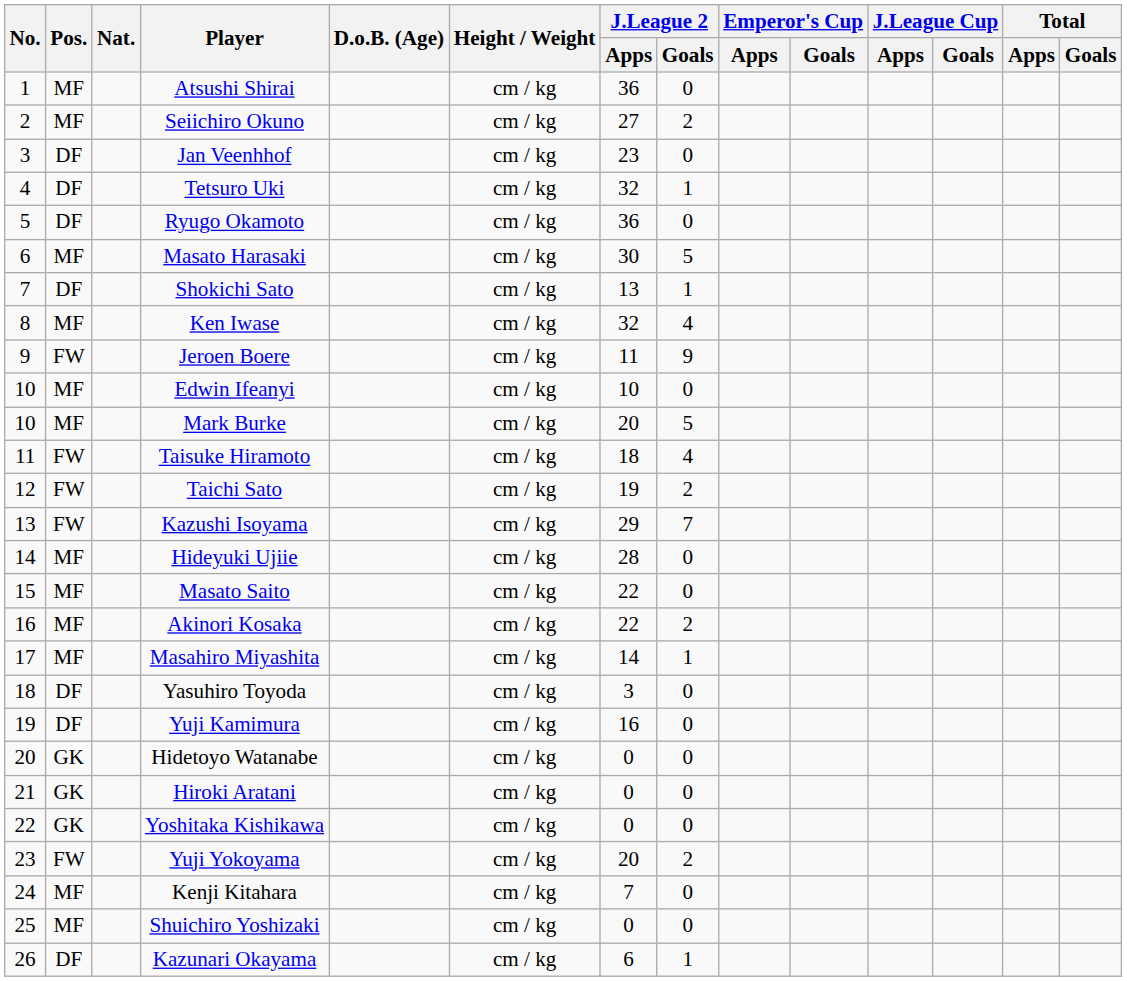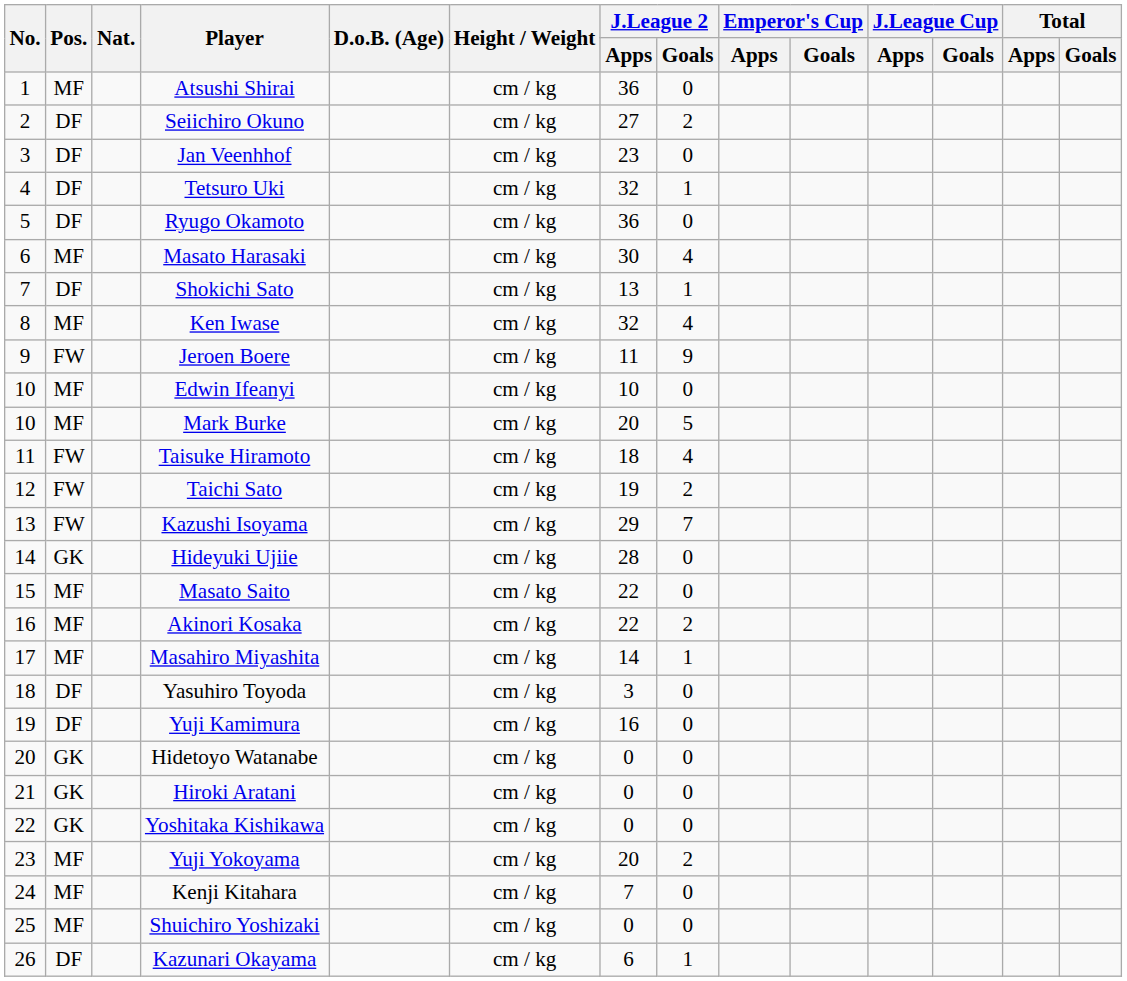 <table class="wikitable" style="text-align:center;">
 <tr>
 <th rowspan="2">No.</th>
 <th rowspan="2">Pos.</th>
 <th rowspan="2">Nat.</th>
 <th rowspan="2">Player</th>
 <th rowspan="2">D.o.B. (Age)</th>
 <th rowspan="2">Height / Weight</th>
 <th colspan="2"><a href='#'>J.League 2</a></th>
 <th colspan="2"><a href='#'>Emperor's Cup</a></th>
 <th colspan="2"><a href='#'>J.League Cup</a></th>
 <th colspan="2">Total</th>
 </tr>
 <tr>
 <th>Apps</th>
 <th>Goals</th>
 <th>Apps</th>
 <th>Goals</th>
 <th>Apps</th>
 <th>Goals</th>
 <th>Apps</th>
 <th>Goals</th>
 </tr>
 <tr>
 <td>1</td>
 <td>MF</td>
 <td></td>
 <td><a href='#'>Atsushi Shirai</a></td>
 <td></td>
 <td>cm / kg</td>
 <td>36</td>
 <td>0</td>
 <td></td>
 <td></td>
 <td></td>
 <td></td>
 <td></td>
 <td></td>
 </tr>
 <tr>
 <td>2</td>
-<td>MF</td>
+<td>DF</td>
 <td></td>
 <td><a href='#'>Seiichiro Okuno</a></td>
 <td></td>
 <td>cm / kg</td>
 <td>27</td>
 <td>2</td>
 <td></td>
 <td></td>
 <td></td>
 <td></td>
 <td></td>
 <td></td>
 </tr>
 <tr>
 <td>3</td>
 <td>DF</td>
 <td></td>
 <td><a href='#'>Jan Veenhhof</a></td>
 <td></td>
 <td>cm / kg</td>
 <td>23</td>
 <td>0</td>
 <td></td>
 <td></td>
 <td></td>
 <td></td>
 <td></td>
 <td></td>
 </tr>
 <tr>
 <td>4</td>
 <td>DF</td>
 <td></td>
 <td><a href='#'>Tetsuro Uki</a></td>
 <td></td>
 <td>cm / kg</td>
 <td>32</td>
 <td>1</td>
 <td></td>
 <td></td>
 <td></td>
 <td></td>
 <td></td>
 <td></td>
 </tr>
 <tr>
 <td>5</td>
 <td>DF</td>
 <td></td>
 <td><a href='#'>Ryugo Okamoto</a></td>
 <td></td>
 <td>cm / kg</td>
 <td>36</td>
 <td>0</td>
 <td></td>
 <td></td>
 <td></td>
 <td></td>
 <td></td>
 <td></td>
 </tr>
 <tr>
 <td>6</td>
 <td>MF</td>
 <td></td>
 <td><a href='#'>Masato Harasaki</a></td>
 <td></td>
 <td>cm / kg</td>
 <td>30</td>
-<td>5</td>
+<td>4</td>
 <td></td>
 <td></td>
 <td></td>
 <td></td>
 <td></td>
 <td></td>
 </tr>
 <tr>
 <td>7</td>
 <td>DF</td>
 <td></td>
 <td><a href='#'>Shokichi Sato</a></td>
 <td></td>
 <td>cm / kg</td>
 <td>13</td>
 <td>1</td>
 <td></td>
 <td></td>
 <td></td>
 <td></td>
 <td></td>
 <td></td>
 </tr>
 <tr>
 <td>8</td>
 <td>MF</td>
 <td></td>
 <td><a href='#'>Ken Iwase</a></td>
 <td></td>
 <td>cm / kg</td>
 <td>32</td>
 <td>4</td>
 <td></td>
 <td></td>
 <td></td>
 <td></td>
 <td></td>
 <td></td>
 </tr>
 <tr>
 <td>9</td>
 <td>FW</td>
 <td></td>
 <td><a href='#'>Jeroen Boere</a></td>
 <td></td>
 <td>cm / kg</td>
 <td>11</td>
 <td>9</td>
 <td></td>
 <td></td>
 <td></td>
 <td></td>
 <td></td>
 <td></td>
 </tr>
 <tr>
 <td>10</td>
 <td>MF</td>
 <td></td>
 <td><a href='#'>Edwin Ifeanyi</a></td>
 <td></td>
 <td>cm / kg</td>
 <td>10</td>
 <td>0</td>
 <td></td>
 <td></td>
 <td></td>
 <td></td>
 <td></td>
 <td></td>
 </tr>
 <tr>
 <td>10</td>
 <td>MF</td>
 <td></td>
 <td><a href='#'>Mark Burke</a></td>
 <td></td>
 <td>cm / kg</td>
 <td>20</td>
 <td>5</td>
 <td></td>
 <td></td>
 <td></td>
 <td></td>
 <td></td>
 <td></td>
 </tr>
 <tr>
 <td>11</td>
 <td>FW</td>
 <td></td>
 <td><a href='#'>Taisuke Hiramoto</a></td>
 <td></td>
 <td>cm / kg</td>
 <td>18</td>
 <td>4</td>
 <td></td>
 <td></td>
 <td></td>
 <td></td>
 <td></td>
 <td></td>
 </tr>
 <tr>
 <td>12</td>
 <td>FW</td>
 <td></td>
 <td><a href='#'>Taichi Sato</a></td>
 <td></td>
 <td>cm / kg</td>
 <td>19</td>
 <td>2</td>
 <td></td>
 <td></td>
 <td></td>
 <td></td>
 <td></td>
 <td></td>
 </tr>
 <tr>
 <td>13</td>
 <td>FW</td>
 <td></td>
 <td><a href='#'>Kazushi Isoyama</a></td>
 <td></td>
 <td>cm / kg</td>
 <td>29</td>
 <td>7</td>
 <td></td>
 <td></td>
 <td></td>
 <td></td>
 <td></td>
 <td></td>
 </tr>
 <tr>
 <td>14</td>
-<td>MF</td>
+<td>GK</td>
 <td></td>
 <td><a href='#'>Hideyuki Ujiie</a></td>
 <td></td>
 <td>cm / kg</td>
 <td>28</td>
 <td>0</td>
 <td></td>
 <td></td>
 <td></td>
 <td></td>
 <td></td>
 <td></td>
 </tr>
 <tr>
 <td>15</td>
 <td>MF</td>
 <td></td>
 <td><a href='#'>Masato Saito</a></td>
 <td></td>
 <td>cm / kg</td>
 <td>22</td>
 <td>0</td>
 <td></td>
 <td></td>
 <td></td>
 <td></td>
 <td></td>
 <td></td>
 </tr>
 <tr>
 <td>16</td>
 <td>MF</td>
 <td></td>
 <td><a href='#'>Akinori Kosaka</a></td>
 <td></td>
 <td>cm / kg</td>
 <td>22</td>
 <td>2</td>
 <td></td>
 <td></td>
 <td></td>
 <td></td>
 <td></td>
 <td></td>
 </tr>
 <tr>
 <td>17</td>
 <td>MF</td>
 <td></td>
 <td><a href='#'>Masahiro Miyashita</a></td>
 <td></td>
 <td>cm / kg</td>
 <td>14</td>
 <td>1</td>
 <td></td>
 <td></td>
 <td></td>
 <td></td>
 <td></td>
 <td></td>
 </tr>
 <tr>
 <td>18</td>
 <td>DF</td>
 <td></td>
 <td>Yasuhiro Toyoda</td>
 <td></td>
 <td>cm / kg</td>
 <td>3</td>
 <td>0</td>
 <td></td>
 <td></td>
 <td></td>
 <td></td>
 <td></td>
 <td></td>
 </tr>
 <tr>
 <td>19</td>
 <td>DF</td>
 <td></td>
 <td><a href='#'>Yuji Kamimura</a></td>
 <td></td>
 <td>cm / kg</td>
 <td>16</td>
 <td>0</td>
 <td></td>
 <td></td>
 <td></td>
 <td></td>
 <td></td>
 <td></td>
 </tr>
 <tr>
 <td>20</td>
 <td>GK</td>
 <td></td>
 <td>Hidetoyo Watanabe</td>
 <td></td>
 <td>cm / kg</td>
 <td>0</td>
 <td>0</td>
 <td></td>
 <td></td>
 <td></td>
 <td></td>
 <td></td>
 <td></td>
 </tr>
 <tr>
 <td>21</td>
 <td>GK</td>
 <td></td>
 <td><a href='#'>Hiroki Aratani</a></td>
 <td></td>
 <td>cm / kg</td>
 <td>0</td>
 <td>0</td>
 <td></td>
 <td></td>
 <td></td>
 <td></td>
 <td></td>
 <td></td>
 </tr>
 <tr>
 <td>22</td>
 <td>GK</td>
 <td></td>
 <td><a href='#'>Yoshitaka Kishikawa</a></td>
 <td></td>
 <td>cm / kg</td>
 <td>0</td>
 <td>0</td>
 <td></td>
 <td></td>
 <td></td>
 <td></td>
 <td></td>
 <td></td>
 </tr>
 <tr>
 <td>23</td>
-<td>FW</td>
+<td>MF</td>
 <td></td>
 <td><a href='#'>Yuji Yokoyama</a></td>
 <td></td>
 <td>cm / kg</td>
 <td>20</td>
 <td>2</td>
 <td></td>
 <td></td>
 <td></td>
 <td></td>
 <td></td>
 <td></td>
 </tr>
 <tr>
 <td>24</td>
 <td>MF</td>
 <td></td>
 <td>Kenji Kitahara</td>
 <td></td>
 <td>cm / kg</td>
 <td>7</td>
 <td>0</td>
 <td></td>
 <td></td>
 <td></td>
 <td></td>
 <td></td>
 <td></td>
 </tr>
 <tr>
 <td>25</td>
 <td>MF</td>
 <td></td>
 <td><a href='#'>Shuichiro Yoshizaki</a></td>
 <td></td>
 <td>cm / kg</td>
 <td>0</td>
 <td>0</td>
 <td></td>
 <td></td>
 <td></td>
 <td></td>
 <td></td>
 <td></td>
 </tr>
 <tr>
 <td>26</td>
 <td>DF</td>
 <td></td>
 <td><a href='#'>Kazunari Okayama</a></td>
 <td></td>
 <td>cm / kg</td>
 <td>6</td>
 <td>1</td>
 <td></td>
 <td></td>
 <td></td>
 <td></td>
 <td></td>
 <td></td>
 </tr>
 </table>
